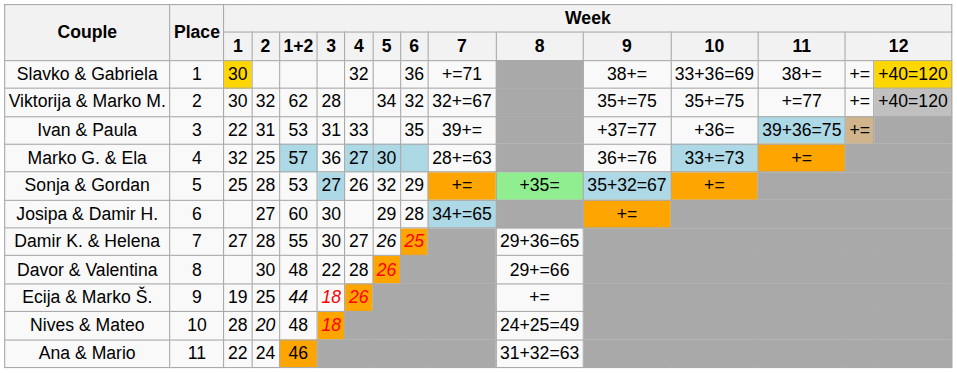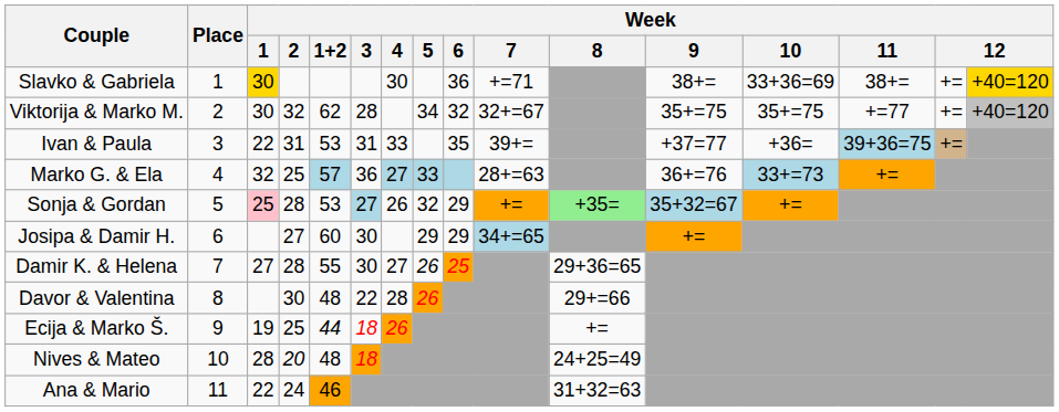 <table class="wikitable sortable" style="margin:auto; text-align:center; white-space:nowrap">
 <tr>
 <th rowspan="2">Couple</th>
 <th rowspan="2">Place</th>
 <th colspan="14">Week</th>
 </tr>
 <tr>
 <th>1</th>
 <th>2</th>
 <th>1+2</th>
 <th>3</th>
 <th>4</th>
 <th>5</th>
 <th>6</th>
 <th>7</th>
 <th>8</th>
 <th>9</th>
 <th>10</th>
 <th>11</th>
 <th colspan=2>12</th>
 </tr>
 <tr>
 <td>Slavko & Gabriela</td>
 <td>1</td>
 <td style="background: gold;">30</td>
 <td><strong></strong></td>
 <td><strong></strong></td>
 <td><strong></strong></td>
-<td>32</td>
+<td>30</td>
 <td><strong></strong></td>
 <td>36</td>
 <td><strong></strong>+=71</td>
 <td style="background:darkgray"></td>
 <td>38+<strong></strong>=<strong></strong></td>
 <td>33+36=69</td>
 <td>38+<strong></strong>=<strong></strong></td>
 <td><strong></strong>+<strong></strong>=<strong></strong></td>
 <td style="background:gold">+40=120</td>
 </tr>
 <tr>
 <td>Viktorija & Marko M.</td>
 <td>2</td>
 <td>30</td>
 <td>32</td>
 <td>62</td>
 <td>28</td>
 <td><strong></strong></td>
 <td>34</td>
 <td>32</td>
 <td>32+<strong></strong>=67</td>
 <td style="background:darkgray"></td>
 <td>35+<strong></strong>=75</td>
 <td>35+<strong></strong>=75</td>
 <td>+<strong></strong>=77</td>
 <td><strong></strong>+<strong></strong>=<strong></strong></td>
 <td style="background:silver">+40=120</td>
 </tr>
 <tr>
 <td>Ivan & Paula</td>
 <td>3</td>
 <td>22</td>
 <td>31</td>
 <td>53</td>
 <td>31</td>
 <td>33</td>
 <td></td>
 <td>35</td>
 <td>39+<strong></strong>=<strong></strong></td>
 <td style="background:darkgray"></td>
 <td><strong></strong>+37=77</td>
 <td><strong></strong>+36=<strong></strong></td>
 <td style="background:lightblue">39+36=75</td>
 <td style="background:tan">+=</td>
 <td style="background:darkgray"></td>
 </tr>
 <tr>
 <td>Marko G. & Ela</td>
 <td>4</td>
 <td>32</td>
 <td>25</td>
 <td style="background:lightblue">57</td>
 <td>36</td>
 <td style="background:lightblue">27</td>
-<td style="background:lightblue">30</td>
+<td style="background:lightblue">33</td>
 <td style="background:lightblue"><strong></strong></td>
 <td>28+<strong></strong>=63</td>
 <td style="background:darkgray"></td>
 <td>36+<strong></strong>=76</td>
 <td style="background:lightblue">33+<strong></strong>=73</td>
 <td style="background:orange"><strong></strong>+=</td>
 <td colspan=2 style="background:darkgray"></td>
 </tr>
 <tr>
 <td>Sonja & Gordan</td>
 <td>5</td>
-<td>25</td>
+<td style="background: pink;">25</td>
 <td>28</td>
 <td>53</td>
 <td style="background:lightblue">27</td>
 <td>26</td>
 <td>32</td>
 <td>29</td>
 <td style="background:orange">+=</td>
 <td style="background:lightgreen"><strong></strong>+35=<strong></strong></td>
 <td style="background:lightblue">35+32=67</td>
 <td style="background:orange">+=</td>
 <td colspan=3 style="background:darkgray"></td>
 </tr>
 <tr>
 <td>Josipa & Damir H.</td>
 <td>6</td>
 <td><strong></strong></td>
 <td>27</td>
 <td>60</td>
 <td>30</td>
 <td><strong></strong></td>
 <td>29</td>
-<td>28</td>
+<td>29</td>
 <td style="background:lightblue">34+=65</td>
 <td style="background:darkgray"></td>
 <td style="background:orange">+=</td>
 <td colspan=4 style="background:darkgray"></td>
 </tr>
 <tr>
 <td>Damir K. & Helena</td>
 <td>7</td>
 <td>27</td>
 <td>28</td>
 <td>55</td>
 <td>30</td>
 <td>27</td>
 <td><span><em>26</em></span></td>
 <td style="background:orange;color:red;"><em>25</em></td>
 <td style="background:darkgray"></td>
 <td>29+36=65</td>
 <td colspan=5 style="background:darkgray"></td>
 </tr>
 <tr>
 <td>Davor & Valentina</td>
 <td>8</td>
 <td></td>
 <td>30</td>
 <td>48</td>
 <td>22</td>
 <td>28</td>
 <td style="background:orange;color:red;"><em>26</em></td>
 <td colspan=2 style="background:darkgray"></td>
 <td>29+<strong></strong>=66</td>
 <td colspan=5 style="background:darkgray"></td>
 </tr>
 <tr>
 <td>Ecija & Marko Š.</td>
 <td>9</td>
 <td>19</td>
 <td>25</td>
 <td><span><em>44</em></span></td>
 <td style=";color:red;"><em>18</em></td>
 <td style="background:orange;color:red;"><em>26</em></td>
 <td colspan=3 style="background:darkgray"></td>
 <td>+=</td>
 <td colspan=5 style="background:darkgray"></td>
 </tr>
 <tr>
 <td>Nives & Mateo</td>
 <td>10</td>
 <td>28</td>
 <td><span><em>20</em></span></td>
 <td>48</td>
 <td style="background:orange;color:red;"><em>18</em></td>
 <td colspan=4 style="background:darkgray"></td>
 <td>24+25=49</td>
 <td colspan=5 style="background:darkgray"></td>
 </tr>
 <tr>
 <td>Ana & Mario</td>
 <td>11</td>
 <td>22</td>
 <td>24</td>
 <td style="background:orange">46</td>
 <td colspan=5 style="background:darkgray"></td>
 <td>31+32=63</td>
 <td colspan=5 style="background:darkgray"></td>
 </tr>
 </table>
